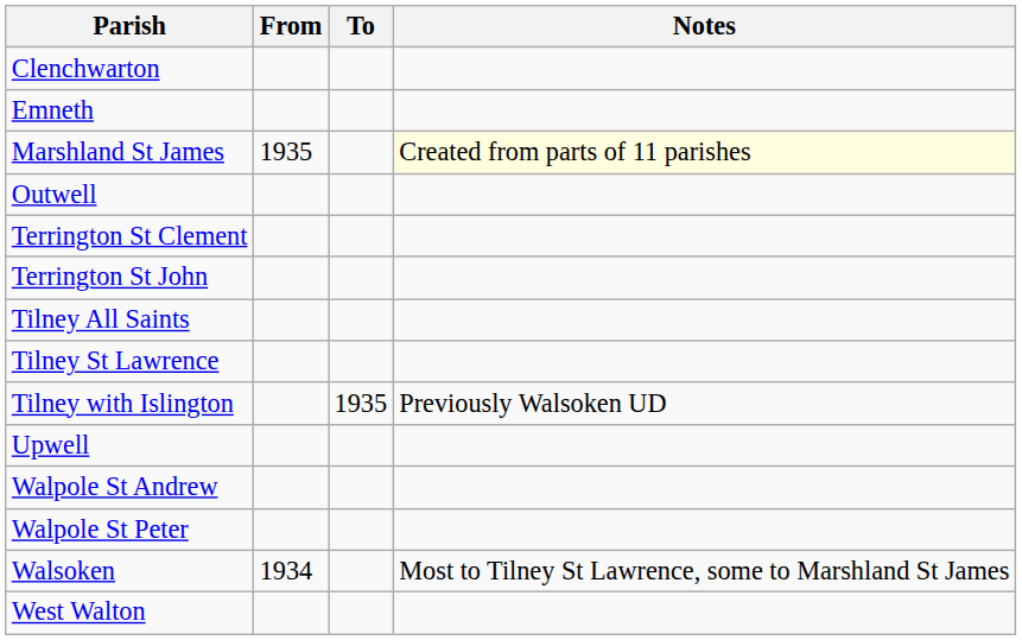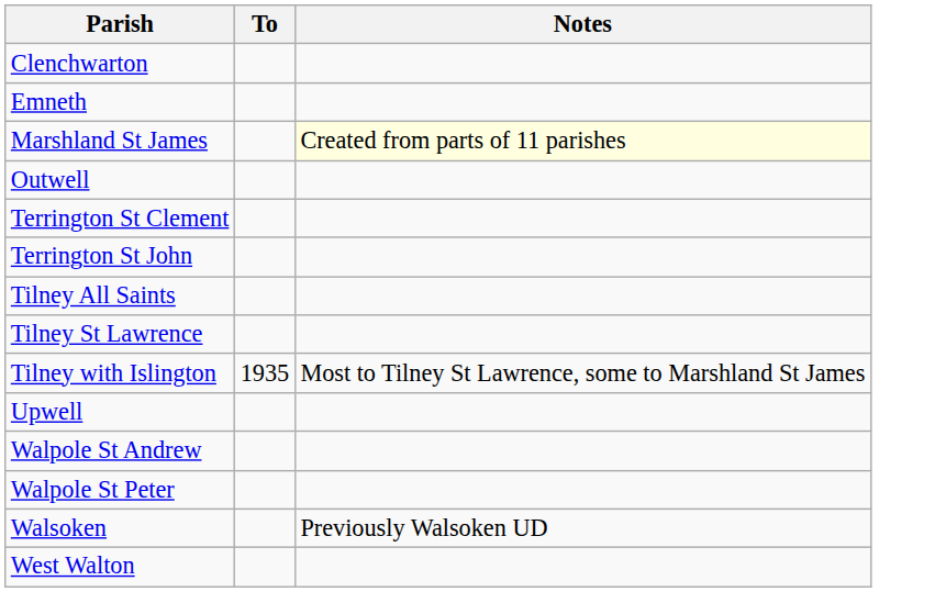 <table class="wikitable">
 <tr>
 <th>Parish</th>
-<th>From</th>
 <th>To</th>
 <th>Notes</th>
 </tr>
 <tr>
 <td><a href='#'>Clenchwarton</a></td>
 <td></td>
 <td></td>
-<td></td>
 </tr>
 <tr>
 <td><a href='#'>Emneth</a></td>
 <td></td>
 <td></td>
-<td></td>
 </tr>
 <tr>
 <td><a href='#'>Marshland St James</a></td>
-<td>1935</td>
 <td></td>
 <td style="background: lightyellow;">Created from parts of 11 parishes</td>
 </tr>
 <tr>
 <td><a href='#'>Outwell</a></td>
 <td></td>
 <td></td>
-<td></td>
 </tr>
 <tr>
 <td><a href='#'>Terrington St Clement</a></td>
-<td></td>
 <td></td>
 <td></td>
 </tr>
 <tr>
 <td><a href='#'>Terrington St John</a></td>
 <td></td>
 <td></td>
-<td></td>
 </tr>
 <tr>
 <td><a href='#'>Tilney All Saints</a></td>
-<td></td>
 <td></td>
 <td></td>
 </tr>
 <tr>
 <td><a href='#'>Tilney St Lawrence</a></td>
 <td></td>
 <td></td>
-<td></td>
 </tr>
 <tr>
 <td><a href='#'>Tilney with Islington</a></td>
-<td></td>
 <td>1935</td>
-<td>Previously Walsoken UD</td>
+<td>Most to Tilney St Lawrence, some to Marshland St James</td>
 </tr>
 <tr>
 <td><a href='#'>Upwell</a></td>
-<td></td>
 <td></td>
 <td></td>
 </tr>
 <tr>
 <td><a href='#'>Walpole St Andrew</a></td>
 <td></td>
 <td></td>
-<td></td>
 </tr>
 <tr>
 <td><a href='#'>Walpole St Peter</a></td>
 <td></td>
 <td></td>
-<td></td>
 </tr>
 <tr>
 <td><a href='#'>Walsoken</a></td>
-<td>1934</td>
 <td></td>
-<td>Most to Tilney St Lawrence, some to Marshland St James</td>
+<td>Previously Walsoken UD</td>
 </tr>
 <tr>
 <td><a href='#'>West Walton</a></td>
 <td></td>
 <td></td>
-<td></td>
 </tr>
 </table>
